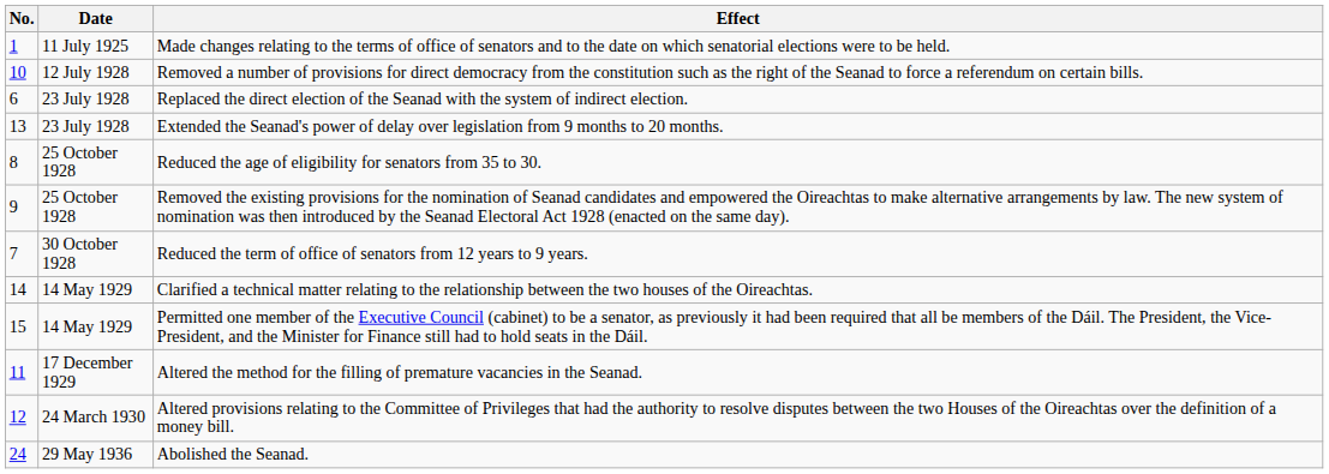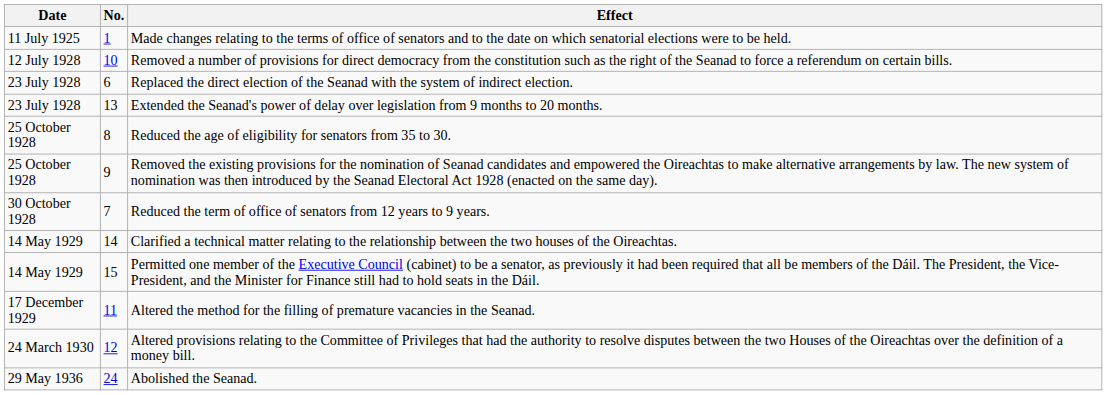 <table class="wikitable sortable">
 <tr>
+<th data-sort-type=date>Date</th>
 <th data-sort-type=number>No.</th>
-<th data-sort-type=date>Date</th>
 <th class=unsortable>Effect</th>
 </tr>
 <tr>
+<td>11 July 1925</td>
 <td><a href='#'>1</a></td>
-<td>11 July 1925</td>
 <td>Made changes relating to the terms of office of senators and to the date on which senatorial elections were to be held.</td>
 </tr>
 <tr>
+<td>12 July 1928</td>
 <td><a href='#'>10</a></td>
-<td>12 July 1928</td>
 <td>Removed a number of provisions for direct democracy from the constitution such as the right of the Seanad to force a referendum on certain bills.</td>
 </tr>
 <tr>
+<td>23 July 1928</td>
 <td>6</td>
-<td>23 July 1928</td>
 <td>Replaced the direct election of the Seanad with the system of indirect election.</td>
 </tr>
 <tr>
+<td>23 July 1928</td>
 <td>13</td>
-<td>23 July 1928</td>
 <td>Extended the Seanad's power of delay over legislation from 9 months to 20 months.</td>
 </tr>
 <tr>
+<td>25 October 1928</td>
 <td>8</td>
-<td>25 October 1928</td>
 <td>Reduced the age of eligibility for senators from 35 to 30.</td>
 </tr>
 <tr>
+<td>25 October 1928</td>
 <td>9</td>
-<td>25 October 1928</td>
 <td>Removed the existing provisions for the nomination of Seanad candidates and empowered the Oireachtas to make alternative arrangements by law. The new system of nomination was then introduced by the Seanad Electoral Act 1928 (enacted on the same day).</td>
 </tr>
 <tr>
+<td>30 October 1928</td>
 <td>7</td>
-<td>30 October 1928</td>
 <td>Reduced the term of office of senators from 12 years to 9 years.</td>
 </tr>
 <tr>
+<td>14 May 1929</td>
 <td>14</td>
-<td>14 May 1929</td>
 <td>Clarified a technical matter relating to the relationship between the two houses of the Oireachtas.</td>
 </tr>
 <tr>
+<td>14 May 1929</td>
 <td>15</td>
-<td>14 May 1929</td>
 <td>Permitted one member of the <a href='#'>Executive Council</a> (cabinet) to be a senator, as previously it had been required that all be members of the Dáil. The President, the Vice-President, and the Minister for Finance still had to hold seats in the Dáil.</td>
 </tr>
 <tr>
+<td>17 December 1929</td>
 <td><a href='#'>11</a></td>
-<td>17 December 1929</td>
 <td>Altered the method for the filling of premature vacancies in the Seanad.</td>
 </tr>
 <tr>
+<td>24 March 1930</td>
 <td><a href='#'>12</a></td>
-<td>24 March 1930</td>
 <td>Altered provisions relating to the Committee of Privileges that had the authority to resolve disputes between the two Houses of the Oireachtas over the definition of a money bill.</td>
 </tr>
 <tr>
+<td>29 May 1936</td>
 <td><a href='#'>24</a></td>
-<td>29 May 1936</td>
 <td>Abolished the Seanad.</td>
 </tr>
 </table>
